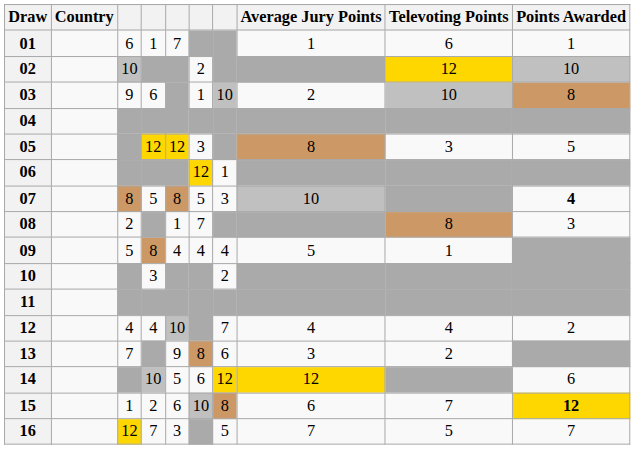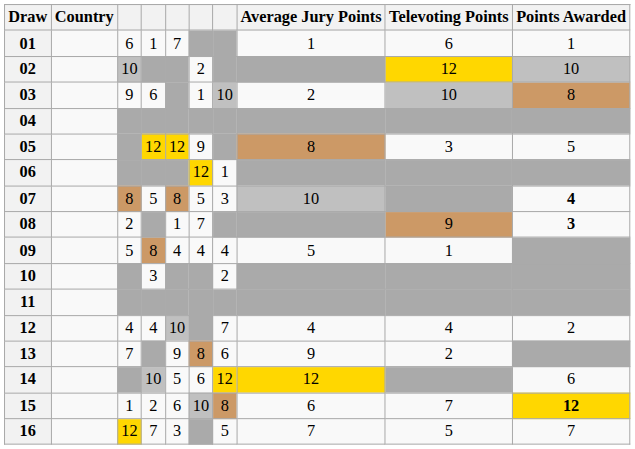 <table class="sortable wikitable collapsible plainrowheaders" style="text-align:center;">
 <tr>
 </tr>
 <tr>
 <th scope="col">Draw</th>
 <th scope="col">Country</th>
 <th scope="col"><small></small></th>
 <th scope="col"><small></small></th>
 <th scope="col"><small></small></th>
 <th scope="col"><small></small></th>
 <th scope="col"><small></small></th>
 <th scope="col">Average Jury Points</th>
 <th scope="col">Televoting Points</th>
 <th scope="col">Points Awarded</th>
 </tr>
 <tr>
 <th scope="row" style="text-align:center;">01</th>
 <td style="text-align:left;"></td>
 <td>6</td>
 <td>1</td>
 <td>7</td>
 <td style="background:#AAAAAA;"></td>
 <td style="background:#AAAAAA;"></td>
 <td>1</td>
 <td>6</td>
 <td>1</td>
 </tr>
 <tr>
 <th scope="row" style="text-align:center;">02</th>
 <td style="text-align:left;"></td>
 <td style="background:silver;">10</td>
 <td style="background:#AAAAAA;"></td>
 <td style="background:#AAAAAA;"></td>
 <td>2</td>
 <td style="background:#AAAAAA;"></td>
 <td style="background:#AAAAAA;"></td>
 <td style="background:gold;">12</td>
 <td style="background:silver;">10</td>
 </tr>
 <tr>
 <th scope="row" style="text-align:center;">03</th>
 <td style="text-align:left;"></td>
 <td>9</td>
 <td>6</td>
 <td style="background:#AAAAAA;"></td>
 <td>1</td>
 <td style="background:silver;">10</td>
 <td>2</td>
 <td style="background:silver;">10</td>
 <td style="background:#CC9966;">8</td>
 </tr>
 <tr>
 <th scope="row" style="text-align:center;">04</th>
 <td style="text-align:left;"></td>
 <td style="background:#AAAAAA;"></td>
 <td style="background:#AAAAAA;"></td>
 <td style="background:#AAAAAA;"></td>
 <td style="background:#AAAAAA;"></td>
 <td style="background:#AAAAAA;"></td>
 <td style="background:#AAAAAA;"></td>
 <td style="background:#AAAAAA;"></td>
 <td style="background:#AAAAAA;"></td>
 </tr>
 <tr>
 <th scope="row" style="text-align:center;">05</th>
 <td style="text-align:left;"></td>
 <td style="background:#AAAAAA;"></td>
 <td style="background:gold;">12</td>
 <td style="background:gold;">12</td>
-<td>3</td>
+<td>9</td>
 <td style="background:#AAAAAA;"></td>
 <td style="background:#CC9966;">8</td>
 <td>3</td>
 <td>5</td>
 </tr>
 <tr>
 <th scope="row" style="text-align:center;">06</th>
 <td style="text-align:left;"></td>
 <td style="background:#AAAAAA;"></td>
 <td style="background:#AAAAAA;"></td>
 <td style="background:#AAAAAA;"></td>
 <td style="background:gold;">12</td>
 <td>1</td>
 <td style="background:#AAAAAA;"></td>
 <td style="background:#AAAAAA;"></td>
 <td style="background:#AAAAAA;"></td>
 </tr>
 <tr>
 <th scope="row" style="text-align:center;">07</th>
 <td style="text-align:left;"></td>
 <td style="background:#CC9966;">8</td>
 <td>5</td>
 <td style="background:#CC9966;">8</td>
 <td>5</td>
 <td>3</td>
 <td style="background:silver;">10</td>
 <td style="background:#AAAAAA;"></td>
 <td><strong>4</strong></td>
 </tr>
 <tr>
 <th scope="row" style="text-align:center;">08</th>
 <td style="text-align:left;"></td>
 <td>2</td>
 <td style="background:#AAAAAA;"></td>
 <td>1</td>
 <td>7</td>
 <td style="background:#AAAAAA;"></td>
 <td style="background:#AAAAAA;"></td>
-<td style="background:#CC9966;">8</td>
-<td>3</td>
+<td style="background:#CC9966;">9</td>
+<td><strong>3</strong></td>
 </tr>
 <tr>
 <th scope="row" style="text-align:center;">09</th>
 <td style="text-align:left;"></td>
 <td>5</td>
 <td style="background:#CC9966;">8</td>
 <td>4</td>
 <td>4</td>
 <td>4</td>
 <td>5</td>
 <td>1</td>
 <td style="background:#AAAAAA;"></td>
 </tr>
 <tr>
 <th scope="row" style="text-align:center;">10</th>
 <td style="text-align:left;"></td>
 <td style="background:#AAAAAA;"></td>
 <td>3</td>
 <td style="background:#AAAAAA;"></td>
 <td style="background:#AAAAAA;"></td>
 <td>2</td>
 <td style="background:#AAAAAA;"></td>
 <td style="background:#AAAAAA;"></td>
 <td style="background:#AAAAAA;"></td>
 </tr>
 <tr class="sortbottom">
 <th scope="row" style="text-align:center;">11</th>
 <td style="text-align:left;"></td>
 <td style="background:#AAAAAA;"></td>
 <td style="background:#AAAAAA;"></td>
 <td style="background:#AAAAAA;"></td>
 <td style="background:#AAAAAA;"></td>
 <td style="background:#AAAAAA;"></td>
 <td style="background:#AAAAAA;"></td>
 <td style="background:#AAAAAA;"></td>
 <td style="background:#AAAAAA;"></td>
 </tr>
 <tr>
 <th scope="row" style="text-align:center;">12</th>
 <td style="text-align:left;"></td>
 <td>4</td>
 <td>4</td>
 <td style="background:silver;">10</td>
 <td style="background:#AAAAAA;"></td>
 <td>7</td>
 <td>4</td>
 <td>4</td>
 <td>2</td>
 </tr>
 <tr>
 <th scope="row" style="text-align:center;">13</th>
 <td style="text-align:left;"></td>
 <td>7</td>
 <td style="background:#AAAAAA;"></td>
 <td>9</td>
 <td style="background:#CC9966;">8</td>
 <td>6</td>
-<td>3</td>
+<td>9</td>
 <td>2</td>
 <td style="background:#AAAAAA;"></td>
 </tr>
 <tr>
 <th scope="row" style="text-align:center;">14</th>
 <td style="text-align:left;"></td>
 <td style="background:#AAAAAA;"></td>
 <td style="background:silver;">10</td>
 <td>5</td>
 <td>6</td>
 <td style="background:gold;">12</td>
 <td style="background:gold;">12</td>
 <td style="background:#AAAAAA;"></td>
 <td>6</td>
 </tr>
 <tr>
 <th scope="row" style="text-align:center;">15</th>
 <td style="text-align:left;"></td>
 <td>1</td>
 <td>2</td>
 <td>6</td>
 <td style="background:silver;">10</td>
 <td style="background:#CC9966;">8</td>
 <td>6</td>
 <td>7</td>
 <td style="background:gold;"><strong>12</strong></td>
 </tr>
 <tr>
 <th scope="row" style="text-align:center;">16</th>
 <td style="text-align:left;"></td>
 <td style="background:gold;">12</td>
 <td>7</td>
 <td>3</td>
 <td style="background:#AAAAAA;"></td>
 <td>5</td>
 <td>7</td>
 <td>5</td>
 <td>7</td>
 </tr>
 </table>
